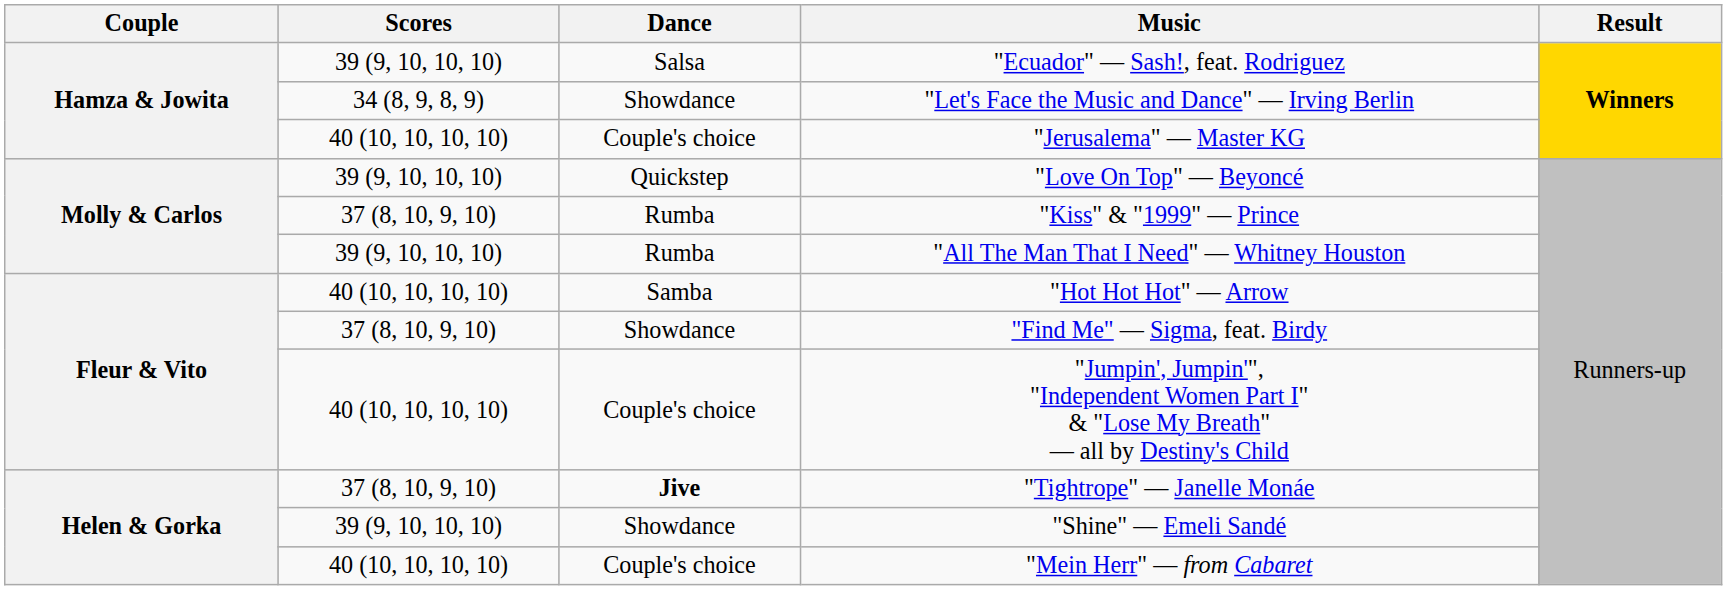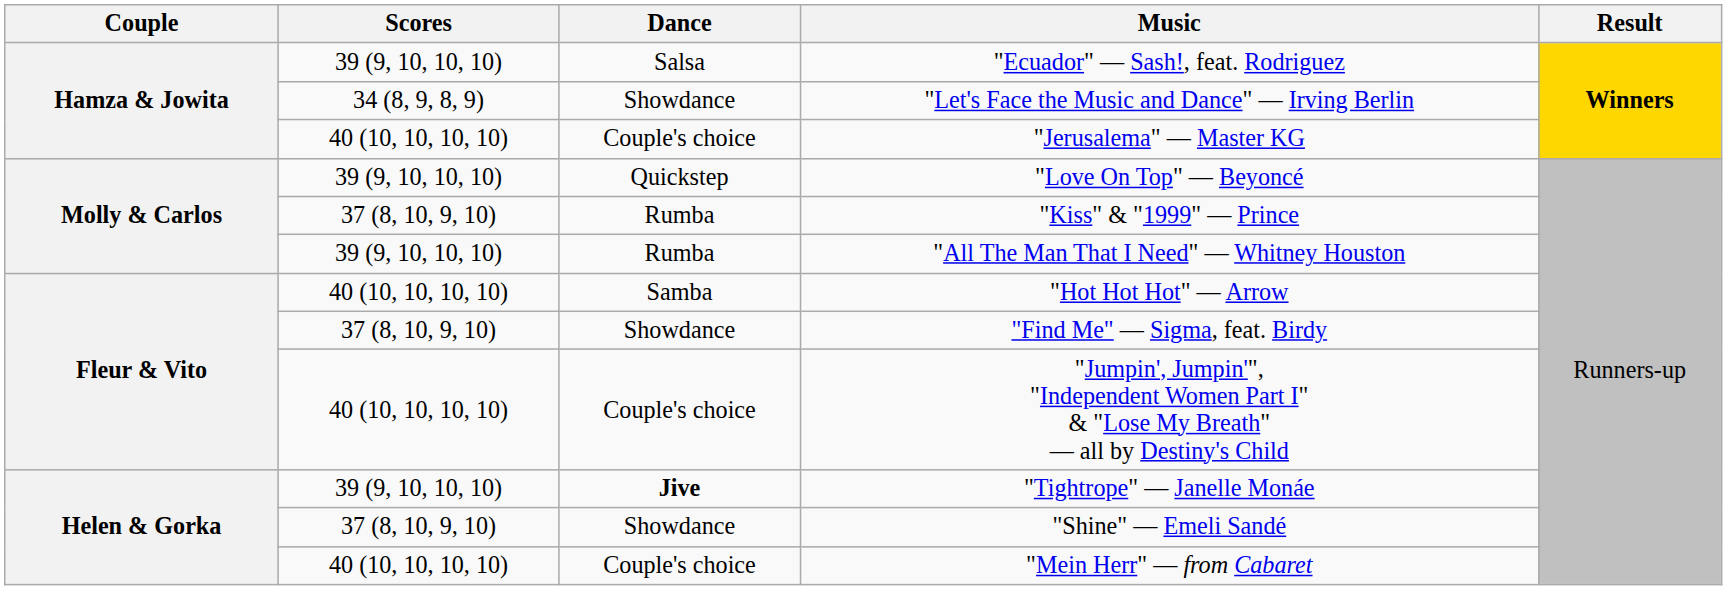 <table class="wikitable sortable" style="text-align:center; width: 90%">
 <tr>
 <th scope="col">Couple</th>
 <th scope="col">Scores</th>
 <th scope="col" class="unsortable">Dance</th>
 <th scope="col" class="unsortable">Music</th>
 <th scope="col" class="unsortable">Result</th>
 </tr>
 <tr>
 <th scope="row" rowspan=3>Hamza & Jowita</th>
 <td>39 (9, 10, 10, 10)</td>
 <td>Salsa</td>
 <td>"<a href='#'>Ecuador</a>" — <a href='#'>Sash!</a>, feat. <a href='#'>Rodriguez</a></td>
 <td rowspan=3 bgcolor="gold"><strong>Winners</strong></td>
 </tr>
 <tr>
 <td>34 (8, 9, 8, 9)</td>
 <td>Showdance</td>
 <td>"<a href='#'>Let's Face the Music and Dance</a>" — <a href='#'>Irving Berlin</a></td>
 </tr>
 <tr>
 <td>40 (10, 10, 10, 10)</td>
 <td>Couple's choice</td>
 <td>"<a href='#'>Jerusalema</a>" — <a href='#'>Master KG</a></td>
 </tr>
 <tr>
 <th scope="row" rowspan=3>Molly & Carlos</th>
 <td>39 (9, 10, 10, 10)</td>
 <td>Quickstep</td>
 <td>"<a href='#'>Love On Top</a>" — <a href='#'>Beyoncé</a></td>
 <td rowspan="9" bgcolor="silver">Runners-up</td>
 </tr>
 <tr>
 <td>37 (8, 10, 9, 10)</td>
 <td>Rumba</td>
 <td>"<a href='#'>Kiss</a>" & "<a href='#'>1999</a>" — <a href='#'>Prince</a></td>
 </tr>
 <tr>
 <td>39 (9, 10, 10, 10)</td>
 <td>Rumba</td>
 <td>"<a href='#'>All The Man That I Need</a>" — <a href='#'>Whitney Houston</a></td>
 </tr>
 <tr>
 <th scope="row" rowspan=3>Fleur & Vito</th>
 <td>40 (10, 10, 10, 10)</td>
 <td>Samba</td>
 <td>"<a href='#'>Hot Hot Hot</a>" — <a href='#'>Arrow</a></td>
 </tr>
 <tr>
 <td>37 (8, 10, 9, 10)</td>
 <td>Showdance</td>
 <td><a href='#'>"Find Me"</a> — <a href='#'>Sigma</a>, feat. <a href='#'>Birdy</a></td>
 </tr>
 <tr>
 <td>40 (10, 10, 10, 10)</td>
 <td>Couple's choice</td>
 <td>"<a href='#'>Jumpin', Jumpin'</a>",<br>"<a href='#'>Independent Women Part I</a>"<br>& "<a href='#'>Lose My Breath</a>"<br>— all by <a href='#'>Destiny's Child</a></td>
 </tr>
 <tr>
 <th scope="row" rowspan=3>Helen & Gorka</th>
-<td>37 (8, 10, 9, 10)</td>
+<td>39 (9, 10, 10, 10)</td>
 <td><strong>Jive</strong></td>
 <td>"<a href='#'>Tightrope</a>" — <a href='#'>Janelle Monáe</a></td>
 </tr>
 <tr>
-<td>39 (9, 10, 10, 10)</td>
+<td>37 (8, 10, 9, 10)</td>
 <td>Showdance</td>
 <td>"Shine" — <a href='#'>Emeli Sandé</a></td>
 </tr>
 <tr>
 <td>40 (10, 10, 10, 10)</td>
 <td>Couple's choice</td>
 <td>"<a href='#'>Mein Herr</a>" — <em>from <a href='#'>Cabaret</a></em></td>
 </tr>
 </table>
